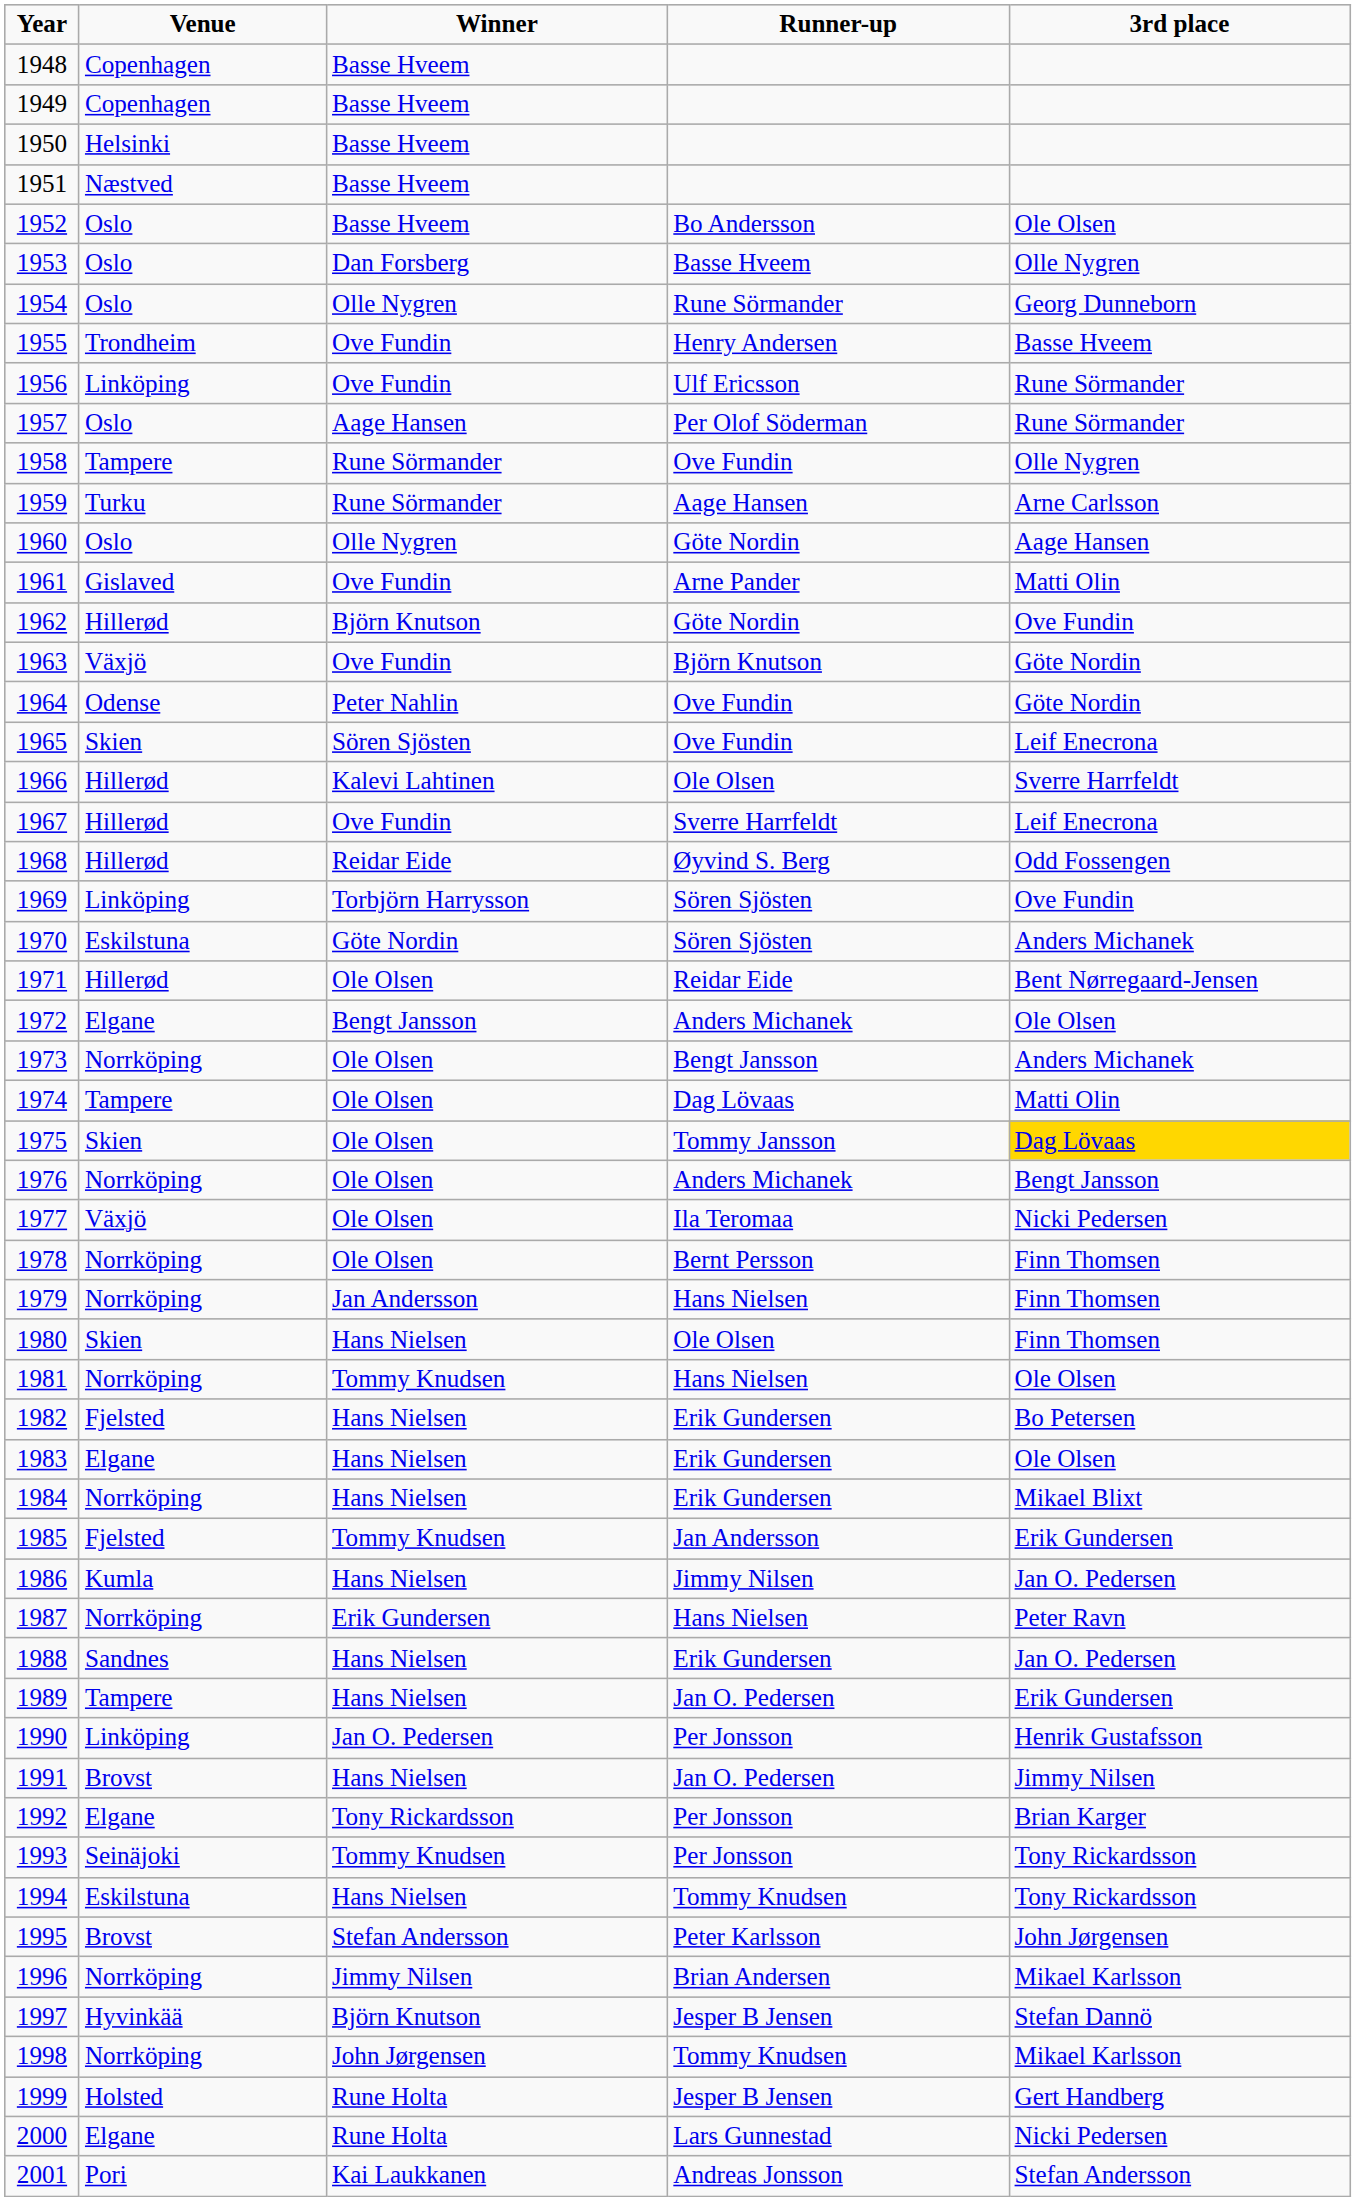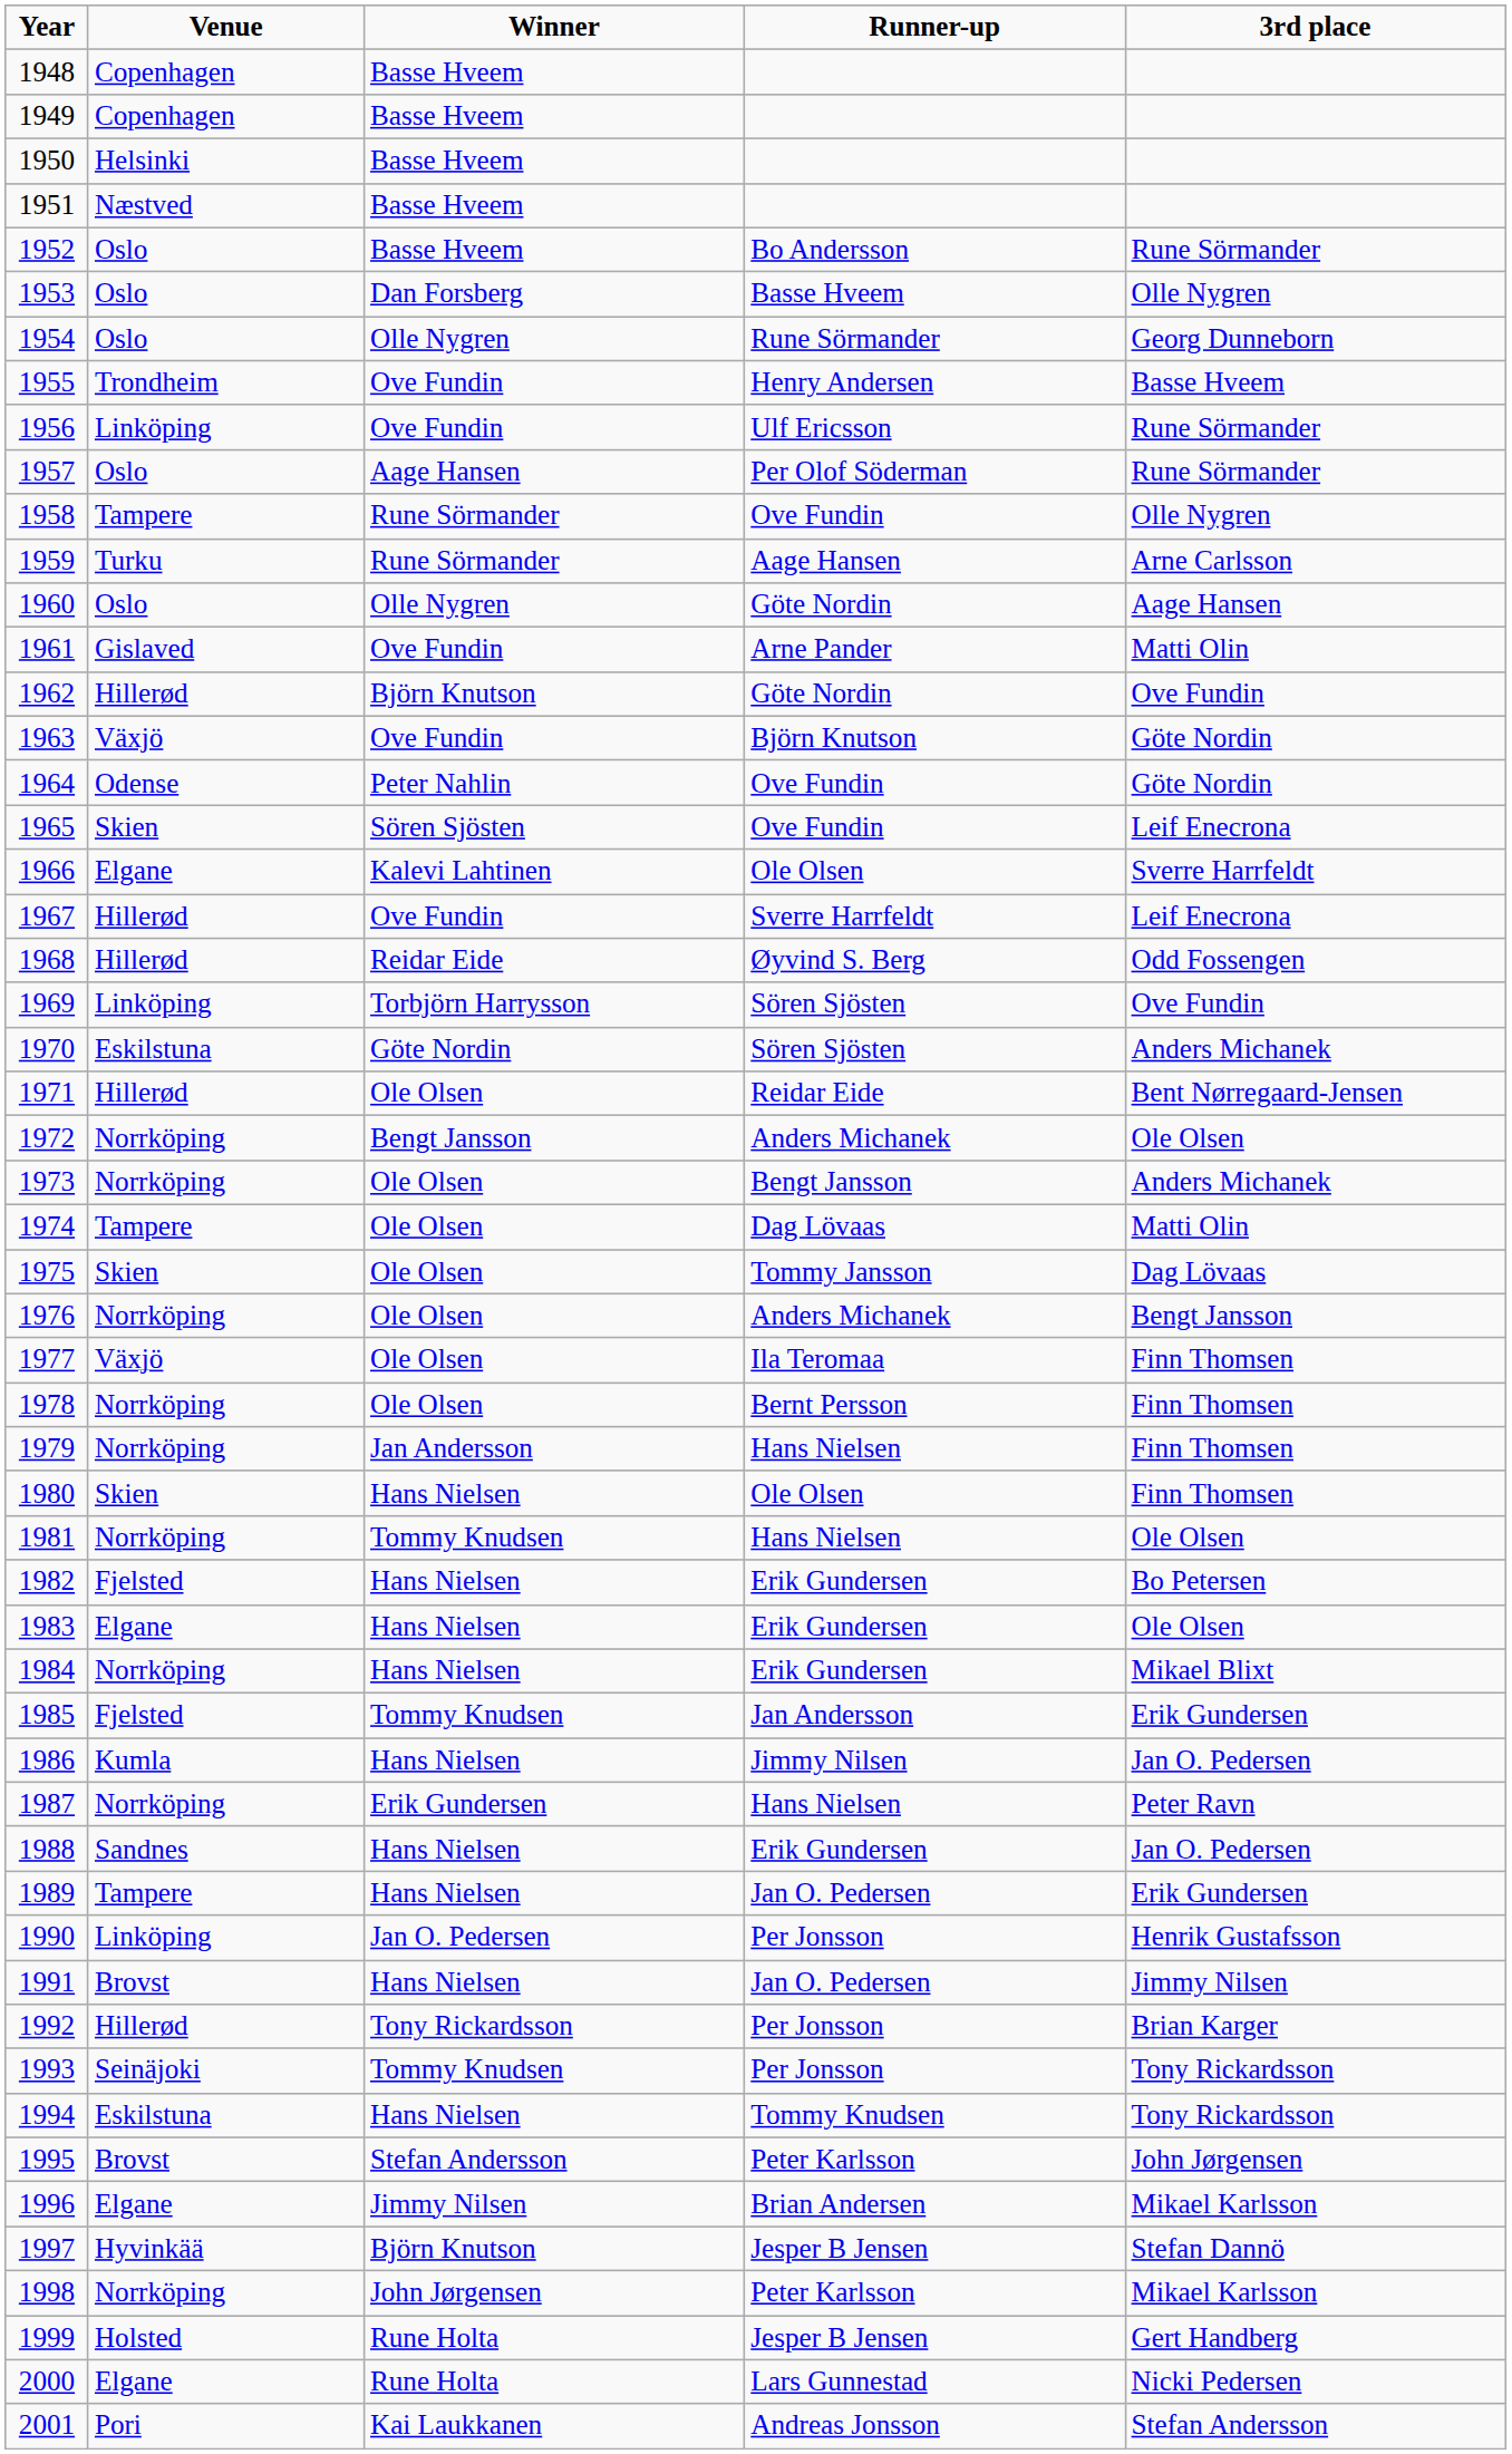 <table class="wikitable">
 <tr align=center>
 <td width=40px  ><strong>Year</strong></td>
 <td width=150px ><strong>Venue</strong></td>
 <td width=210px ><strong>Winner</strong></td>
 <td width=210px ><strong>Runner-up</strong></td>
 <td width=210px ><strong>3rd place</strong></td>
 </tr>
 <tr>
 <td align=center>1948</td>
 <td> <a href='#'>Copenhagen</a></td>
 <td> <a href='#'>Basse Hveem</a></td>
 <td></td>
 <td></td>
 </tr>
 <tr>
 <td align=center>1949</td>
 <td> <a href='#'>Copenhagen</a></td>
 <td> <a href='#'>Basse Hveem</a></td>
 <td></td>
 <td></td>
 </tr>
 <tr>
 <td align=center>1950</td>
 <td> <a href='#'>Helsinki</a></td>
 <td> <a href='#'>Basse Hveem</a></td>
 <td></td>
 <td></td>
 </tr>
 <tr>
 <td align=center>1951</td>
 <td> <a href='#'>Næstved</a></td>
 <td> <a href='#'>Basse Hveem</a></td>
 <td></td>
 <td></td>
 </tr>
 <tr>
 <td align=center><a href='#'>1952</a></td>
 <td> <a href='#'>Oslo</a></td>
 <td> <a href='#'>Basse Hveem</a></td>
 <td> <a href='#'>Bo Andersson</a></td>
-<td> <a href='#'>Ole Olsen</a></td>
+<td> <a href='#'>Rune Sörmander</a></td>
 </tr>
 <tr>
 <td align=center><a href='#'>1953</a></td>
 <td> <a href='#'>Oslo</a></td>
 <td> <a href='#'>Dan Forsberg</a></td>
 <td> <a href='#'>Basse Hveem</a></td>
 <td> <a href='#'>Olle Nygren</a></td>
 </tr>
 <tr>
 <td align=center><a href='#'>1954</a></td>
 <td> <a href='#'>Oslo</a></td>
 <td> <a href='#'>Olle Nygren</a></td>
 <td> <a href='#'>Rune Sörmander</a></td>
 <td> <a href='#'>Georg Dunneborn</a></td>
 </tr>
 <tr>
 <td align=center><a href='#'>1955</a></td>
 <td> <a href='#'>Trondheim</a></td>
 <td> <a href='#'>Ove Fundin</a></td>
 <td> <a href='#'>Henry Andersen</a></td>
 <td> <a href='#'>Basse Hveem</a></td>
 </tr>
 <tr>
 <td align=center><a href='#'>1956</a></td>
 <td> <a href='#'>Linköping</a></td>
 <td> <a href='#'>Ove Fundin</a></td>
 <td> <a href='#'>Ulf Ericsson</a></td>
 <td> <a href='#'>Rune Sörmander</a></td>
 </tr>
 <tr>
 <td align=center><a href='#'>1957</a></td>
 <td> <a href='#'>Oslo</a></td>
 <td> <a href='#'>Aage Hansen</a></td>
 <td> <a href='#'>Per Olof Söderman</a></td>
 <td> <a href='#'>Rune Sörmander</a></td>
 </tr>
 <tr>
 <td align=center><a href='#'>1958</a></td>
 <td> <a href='#'>Tampere</a></td>
 <td> <a href='#'>Rune Sörmander</a></td>
 <td> <a href='#'>Ove Fundin</a></td>
 <td> <a href='#'>Olle Nygren</a></td>
 </tr>
 <tr>
 <td align=center><a href='#'>1959</a></td>
 <td> <a href='#'>Turku</a></td>
 <td> <a href='#'>Rune Sörmander</a></td>
 <td> <a href='#'>Aage Hansen</a></td>
 <td> <a href='#'>Arne Carlsson</a></td>
 </tr>
 <tr>
 <td align=center><a href='#'>1960</a></td>
 <td> <a href='#'>Oslo</a></td>
 <td> <a href='#'>Olle Nygren</a></td>
 <td> <a href='#'>Göte Nordin</a></td>
 <td> <a href='#'>Aage Hansen</a></td>
 </tr>
 <tr>
 <td align=center><a href='#'>1961</a></td>
 <td> <a href='#'>Gislaved</a></td>
 <td> <a href='#'>Ove Fundin</a></td>
 <td> <a href='#'>Arne Pander</a></td>
 <td> <a href='#'>Matti Olin</a></td>
 </tr>
 <tr>
 <td align=center><a href='#'>1962</a></td>
 <td> <a href='#'>Hillerød</a></td>
 <td> <a href='#'>Björn Knutson</a></td>
 <td> <a href='#'>Göte Nordin</a></td>
 <td> <a href='#'>Ove Fundin</a></td>
 </tr>
 <tr>
 <td align=center><a href='#'>1963</a></td>
 <td> <a href='#'>Växjö</a></td>
 <td> <a href='#'>Ove Fundin</a></td>
 <td> <a href='#'>Björn Knutson</a></td>
 <td> <a href='#'>Göte Nordin</a></td>
 </tr>
 <tr>
 <td align=center><a href='#'>1964</a></td>
 <td> <a href='#'>Odense</a></td>
 <td> <a href='#'>Peter Nahlin</a></td>
 <td> <a href='#'>Ove Fundin</a></td>
 <td> <a href='#'>Göte Nordin</a></td>
 </tr>
 <tr>
 <td align=center><a href='#'>1965</a></td>
 <td> <a href='#'>Skien</a></td>
 <td> <a href='#'>Sören Sjösten</a></td>
 <td> <a href='#'>Ove Fundin</a></td>
 <td> <a href='#'>Leif Enecrona</a></td>
 </tr>
 <tr>
 <td align=center><a href='#'>1966</a></td>
-<td> <a href='#'>Hillerød</a></td>
+<td> <a href='#'>Elgane</a></td>
 <td> <a href='#'>Kalevi Lahtinen</a></td>
 <td> <a href='#'>Ole Olsen</a></td>
 <td> <a href='#'>Sverre Harrfeldt</a></td>
 </tr>
 <tr>
 <td align=center><a href='#'>1967</a></td>
 <td> <a href='#'>Hillerød</a></td>
 <td> <a href='#'>Ove Fundin</a></td>
 <td> <a href='#'>Sverre Harrfeldt</a></td>
 <td> <a href='#'>Leif Enecrona</a></td>
 </tr>
 <tr>
 <td align=center><a href='#'>1968</a></td>
 <td> <a href='#'>Hillerød</a></td>
 <td> <a href='#'>Reidar Eide</a></td>
 <td> <a href='#'>Øyvind S. Berg</a></td>
 <td> <a href='#'>Odd Fossengen</a></td>
 </tr>
 <tr>
 <td align=center><a href='#'>1969</a></td>
 <td> <a href='#'>Linköping</a></td>
 <td> <a href='#'>Torbjörn Harrysson</a></td>
 <td> <a href='#'>Sören Sjösten</a></td>
 <td> <a href='#'>Ove Fundin</a></td>
 </tr>
 <tr>
 <td align=center><a href='#'>1970</a></td>
 <td> <a href='#'>Eskilstuna</a></td>
 <td> <a href='#'>Göte Nordin</a></td>
 <td> <a href='#'>Sören Sjösten</a></td>
 <td> <a href='#'>Anders Michanek</a></td>
 </tr>
 <tr>
 <td align=center><a href='#'>1971</a></td>
 <td> <a href='#'>Hillerød</a></td>
 <td> <a href='#'>Ole Olsen</a></td>
 <td> <a href='#'>Reidar Eide</a></td>
 <td> <a href='#'>Bent Nørregaard-Jensen</a></td>
 </tr>
 <tr>
 <td align=center><a href='#'>1972</a></td>
-<td> <a href='#'>Elgane</a></td>
+<td> <a href='#'>Norrköping</a></td>
 <td> <a href='#'>Bengt Jansson</a></td>
 <td> <a href='#'>Anders Michanek</a></td>
 <td> <a href='#'>Ole Olsen</a></td>
 </tr>
 <tr>
 <td align=center><a href='#'>1973</a></td>
 <td> <a href='#'>Norrköping</a></td>
 <td> <a href='#'>Ole Olsen</a></td>
 <td> <a href='#'>Bengt Jansson</a></td>
 <td> <a href='#'>Anders Michanek</a></td>
 </tr>
 <tr>
 <td align=center><a href='#'>1974</a></td>
 <td> <a href='#'>Tampere</a></td>
 <td> <a href='#'>Ole Olsen</a></td>
 <td> <a href='#'>Dag Lövaas</a></td>
 <td> <a href='#'>Matti Olin</a></td>
 </tr>
 <tr>
 <td align=center><a href='#'>1975</a></td>
 <td> <a href='#'>Skien</a></td>
 <td> <a href='#'>Ole Olsen</a></td>
 <td> <a href='#'>Tommy Jansson</a></td>
-<td style="background: gold;"> <a href='#'>Dag Lövaas</a></td>
+<td> <a href='#'>Dag Lövaas</a></td>
 </tr>
 <tr>
 <td align=center><a href='#'>1976</a></td>
 <td> <a href='#'>Norrköping</a></td>
 <td> <a href='#'>Ole Olsen</a></td>
 <td> <a href='#'>Anders Michanek</a></td>
 <td> <a href='#'>Bengt Jansson</a></td>
 </tr>
 <tr>
 <td align=center><a href='#'>1977</a></td>
 <td> <a href='#'>Växjö</a></td>
 <td> <a href='#'>Ole Olsen</a></td>
 <td> <a href='#'>Ila Teromaa</a></td>
-<td> <a href='#'>Nicki Pedersen</a></td>
+<td> <a href='#'>Finn Thomsen</a></td>
 </tr>
 <tr>
 <td align=center><a href='#'>1978</a></td>
 <td> <a href='#'>Norrköping</a></td>
 <td> <a href='#'>Ole Olsen</a></td>
 <td> <a href='#'>Bernt Persson</a></td>
 <td> <a href='#'>Finn Thomsen</a></td>
 </tr>
 <tr>
 <td align=center><a href='#'>1979</a></td>
 <td> <a href='#'>Norrköping</a></td>
 <td> <a href='#'>Jan Andersson</a></td>
 <td> <a href='#'>Hans Nielsen</a></td>
 <td> <a href='#'>Finn Thomsen</a></td>
 </tr>
 <tr>
 <td align=center><a href='#'>1980</a></td>
 <td> <a href='#'>Skien</a></td>
 <td> <a href='#'>Hans Nielsen</a></td>
 <td> <a href='#'>Ole Olsen</a></td>
 <td> <a href='#'>Finn Thomsen</a></td>
 </tr>
 <tr>
 <td align=center><a href='#'>1981</a></td>
 <td> <a href='#'>Norrköping</a></td>
 <td> <a href='#'>Tommy Knudsen</a></td>
 <td> <a href='#'>Hans Nielsen</a></td>
 <td> <a href='#'>Ole Olsen</a></td>
 </tr>
 <tr>
 <td align=center><a href='#'>1982</a></td>
 <td> <a href='#'>Fjelsted</a></td>
 <td> <a href='#'>Hans Nielsen</a></td>
 <td> <a href='#'>Erik Gundersen</a></td>
 <td> <a href='#'>Bo Petersen</a></td>
 </tr>
 <tr>
 <td align=center><a href='#'>1983</a></td>
 <td> <a href='#'>Elgane</a></td>
 <td> <a href='#'>Hans Nielsen</a></td>
 <td> <a href='#'>Erik Gundersen</a></td>
 <td> <a href='#'>Ole Olsen</a></td>
 </tr>
 <tr>
 <td align=center><a href='#'>1984</a></td>
 <td> <a href='#'>Norrköping</a></td>
 <td> <a href='#'>Hans Nielsen</a></td>
 <td> <a href='#'>Erik Gundersen</a></td>
 <td> <a href='#'>Mikael Blixt</a></td>
 </tr>
 <tr>
 <td align=center><a href='#'>1985</a></td>
 <td> <a href='#'>Fjelsted</a></td>
 <td> <a href='#'>Tommy Knudsen</a></td>
 <td> <a href='#'>Jan Andersson</a></td>
 <td> <a href='#'>Erik Gundersen</a></td>
 </tr>
 <tr>
 <td align=center><a href='#'>1986</a></td>
 <td> <a href='#'>Kumla</a></td>
 <td> <a href='#'>Hans Nielsen</a></td>
 <td> <a href='#'>Jimmy Nilsen</a></td>
 <td> <a href='#'>Jan O. Pedersen</a></td>
 </tr>
 <tr>
 <td align=center><a href='#'>1987</a></td>
 <td> <a href='#'>Norrköping</a></td>
 <td> <a href='#'>Erik Gundersen</a></td>
 <td> <a href='#'>Hans Nielsen</a></td>
 <td> <a href='#'>Peter Ravn</a></td>
 </tr>
 <tr>
 <td align=center><a href='#'>1988</a></td>
 <td> <a href='#'>Sandnes</a></td>
 <td> <a href='#'>Hans Nielsen</a></td>
 <td> <a href='#'>Erik Gundersen</a></td>
 <td> <a href='#'>Jan O. Pedersen</a></td>
 </tr>
 <tr>
 <td align=center><a href='#'>1989</a></td>
 <td> <a href='#'>Tampere</a></td>
 <td> <a href='#'>Hans Nielsen</a></td>
 <td> <a href='#'>Jan O. Pedersen</a></td>
 <td> <a href='#'>Erik Gundersen</a></td>
 </tr>
 <tr>
 <td align=center><a href='#'>1990</a></td>
 <td> <a href='#'>Linköping</a></td>
 <td> <a href='#'>Jan O. Pedersen</a></td>
 <td> <a href='#'>Per Jonsson</a></td>
 <td> <a href='#'>Henrik Gustafsson</a></td>
 </tr>
 <tr>
 <td align=center><a href='#'>1991</a></td>
 <td> <a href='#'>Brovst</a></td>
 <td> <a href='#'>Hans Nielsen</a></td>
 <td> <a href='#'>Jan O. Pedersen</a></td>
 <td> <a href='#'>Jimmy Nilsen</a></td>
 </tr>
 <tr>
 <td align=center><a href='#'>1992</a></td>
-<td> <a href='#'>Elgane</a></td>
+<td> <a href='#'>Hillerød</a></td>
 <td> <a href='#'>Tony Rickardsson</a></td>
 <td> <a href='#'>Per Jonsson</a></td>
 <td> <a href='#'>Brian Karger</a></td>
 </tr>
 <tr>
 <td align=center><a href='#'>1993</a></td>
 <td> <a href='#'>Seinäjoki</a></td>
 <td> <a href='#'>Tommy Knudsen</a></td>
 <td> <a href='#'>Per Jonsson</a></td>
 <td> <a href='#'>Tony Rickardsson</a></td>
 </tr>
 <tr>
 <td align=center><a href='#'>1994</a></td>
 <td> <a href='#'>Eskilstuna</a></td>
 <td> <a href='#'>Hans Nielsen</a></td>
 <td> <a href='#'>Tommy Knudsen</a></td>
 <td> <a href='#'>Tony Rickardsson</a></td>
 </tr>
 <tr>
 <td align=center><a href='#'>1995</a></td>
 <td> <a href='#'>Brovst</a></td>
 <td> <a href='#'>Stefan Andersson</a></td>
 <td> <a href='#'>Peter Karlsson</a></td>
 <td> <a href='#'>John Jørgensen</a></td>
 </tr>
 <tr>
 <td align=center><a href='#'>1996</a></td>
-<td> <a href='#'>Norrköping</a></td>
+<td> <a href='#'>Elgane</a></td>
 <td> <a href='#'>Jimmy Nilsen</a></td>
 <td> <a href='#'>Brian Andersen</a></td>
 <td> <a href='#'>Mikael Karlsson</a></td>
 </tr>
 <tr>
 <td align=center><a href='#'>1997</a></td>
 <td> <a href='#'>Hyvinkää</a></td>
 <td> <a href='#'>Björn Knutson</a></td>
 <td> <a href='#'>Jesper B Jensen</a></td>
 <td> <a href='#'>Stefan Dannö</a></td>
 </tr>
 <tr>
 <td align=center><a href='#'>1998</a></td>
 <td> <a href='#'>Norrköping</a></td>
 <td> <a href='#'>John Jørgensen</a></td>
-<td> <a href='#'>Tommy Knudsen</a></td>
+<td> <a href='#'>Peter Karlsson</a></td>
 <td> <a href='#'>Mikael Karlsson</a></td>
 </tr>
 <tr>
 <td align=center><a href='#'>1999</a></td>
 <td> <a href='#'>Holsted</a></td>
 <td> <a href='#'>Rune Holta</a></td>
 <td> <a href='#'>Jesper B Jensen</a></td>
 <td> <a href='#'>Gert Handberg</a></td>
 </tr>
 <tr>
 <td align=center><a href='#'>2000</a></td>
 <td> <a href='#'>Elgane</a></td>
 <td> <a href='#'>Rune Holta</a></td>
 <td> <a href='#'>Lars Gunnestad</a></td>
 <td> <a href='#'>Nicki Pedersen</a></td>
 </tr>
 <tr>
 <td align=center><a href='#'>2001</a></td>
 <td> <a href='#'>Pori</a></td>
 <td> <a href='#'>Kai Laukkanen</a></td>
 <td> <a href='#'>Andreas Jonsson</a></td>
 <td> <a href='#'>Stefan Andersson</a></td>
 </tr>
 </table>
